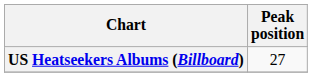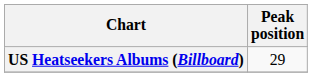 <table class="wikitable sortable plainrowheaders" style="text-align:center;" border="1">
 <tr>
 <th scope="col">Chart</th>
 <th scope="col">Peak<br>position</th>
 </tr>
 <tr>
 <th scope="row">US <a href='#'>Heatseekers Albums</a> (<em><a href='#'>Billboard</a></em>)</th>
-<td>27</td>
+<td>29</td>
 </tr>
 <tr>
 </tr>
 </table>
